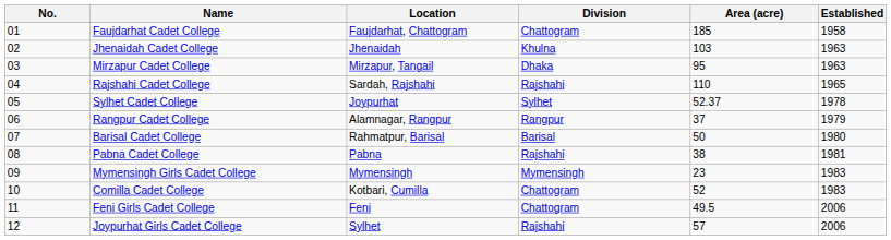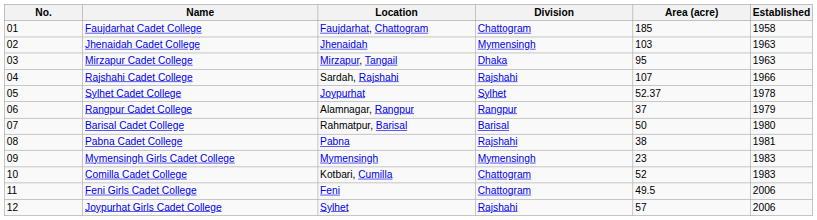 <table class="wikitable sortable" width="100%">
 <tr bgcolor="#cccccc">
 <th width="10%">No.</th>
 <th width="30%%">Name</th>
 <th width="20%">Location</th>
 <th width="20%">Division</th>
 <th width="15%">Area (acre)</th>
 <th width="15%">Established</th>
 </tr>
 <tr>
 <td>01</td>
 <td><a href='#'>Faujdarhat Cadet College</a></td>
 <td><a href='#'>Faujdarhat</a>, <a href='#'>Chattogram</a></td>
 <td><a href='#'>Chattogram</a></td>
 <td>185</td>
 <td>1958</td>
 </tr>
 <tr>
 <td>02</td>
 <td><a href='#'>Jhenaidah Cadet College</a></td>
 <td><a href='#'>Jhenaidah</a></td>
-<td><a href='#'>Khulna</a></td>
+<td><a href='#'>Mymensingh</a></td>
 <td>103</td>
 <td>1963</td>
 </tr>
 <tr>
 <td>03</td>
 <td><a href='#'>Mirzapur Cadet College</a></td>
 <td><a href='#'>Mirzapur</a>, <a href='#'>Tangail</a></td>
 <td><a href='#'>Dhaka</a></td>
 <td>95</td>
 <td>1963</td>
 </tr>
 <tr>
 <td>04</td>
 <td><a href='#'>Rajshahi Cadet College</a></td>
 <td>Sardah, <a href='#'>Rajshahi</a></td>
 <td><a href='#'>Rajshahi</a></td>
-<td>110</td>
-<td>1965</td>
+<td>107</td>
+<td>1966</td>
 </tr>
 <tr>
 <td>05</td>
 <td><a href='#'>Sylhet Cadet College</a></td>
 <td><a href='#'>Joypurhat</a></td>
 <td><a href='#'>Sylhet</a></td>
 <td>52.37</td>
 <td>1978</td>
 </tr>
 <tr>
 <td>06</td>
 <td><a href='#'>Rangpur Cadet College</a></td>
 <td>Alamnagar, <a href='#'>Rangpur</a></td>
 <td><a href='#'>Rangpur</a></td>
 <td>37</td>
 <td>1979</td>
 </tr>
 <tr>
 <td>07</td>
 <td><a href='#'>Barisal Cadet College</a></td>
 <td>Rahmatpur, <a href='#'>Barisal</a></td>
 <td><a href='#'>Barisal</a></td>
 <td>50</td>
 <td>1980</td>
 </tr>
 <tr>
 <td>08</td>
 <td><a href='#'>Pabna Cadet College</a></td>
 <td><a href='#'>Pabna</a></td>
 <td><a href='#'>Rajshahi</a></td>
 <td>38</td>
 <td>1981</td>
 </tr>
 <tr>
 <td>09</td>
 <td><a href='#'>Mymensingh Girls Cadet College</a></td>
 <td><a href='#'>Mymensingh</a></td>
 <td><a href='#'>Mymensingh</a></td>
 <td>23</td>
 <td>1983</td>
 </tr>
 <tr>
 <td>10</td>
 <td><a href='#'>Comilla Cadet College</a></td>
 <td>Kotbari, <a href='#'>Cumilla</a></td>
 <td><a href='#'>Chattogram</a></td>
 <td>52</td>
 <td>1983</td>
 </tr>
 <tr>
 <td>11</td>
 <td><a href='#'>Feni Girls Cadet College</a></td>
 <td><a href='#'>Feni</a></td>
 <td><a href='#'>Chattogram</a></td>
 <td>49.5</td>
 <td>2006</td>
 </tr>
 <tr>
 <td>12</td>
 <td><a href='#'>Joypurhat Girls Cadet College</a></td>
 <td><a href='#'>Sylhet</a></td>
 <td><a href='#'>Rajshahi</a></td>
 <td>57</td>
 <td>2006</td>
 </tr>
 </table>
